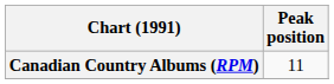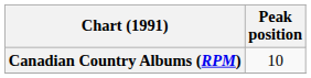 <table class="wikitable sortable plainrowheaders" style="text-align:center">
 <tr>
 <th scope="col">Chart (1991)</th>
 <th scope="col">Peak<br>position</th>
 </tr>
 <tr>
 <th scope="row">Canadian Country Albums (<em><a href='#'>RPM</a></em>)</th>
-<td>11</td>
+<td>10</td>
 </tr>
 <tr>
 </tr>
 <tr>
 </tr>
 </table>
